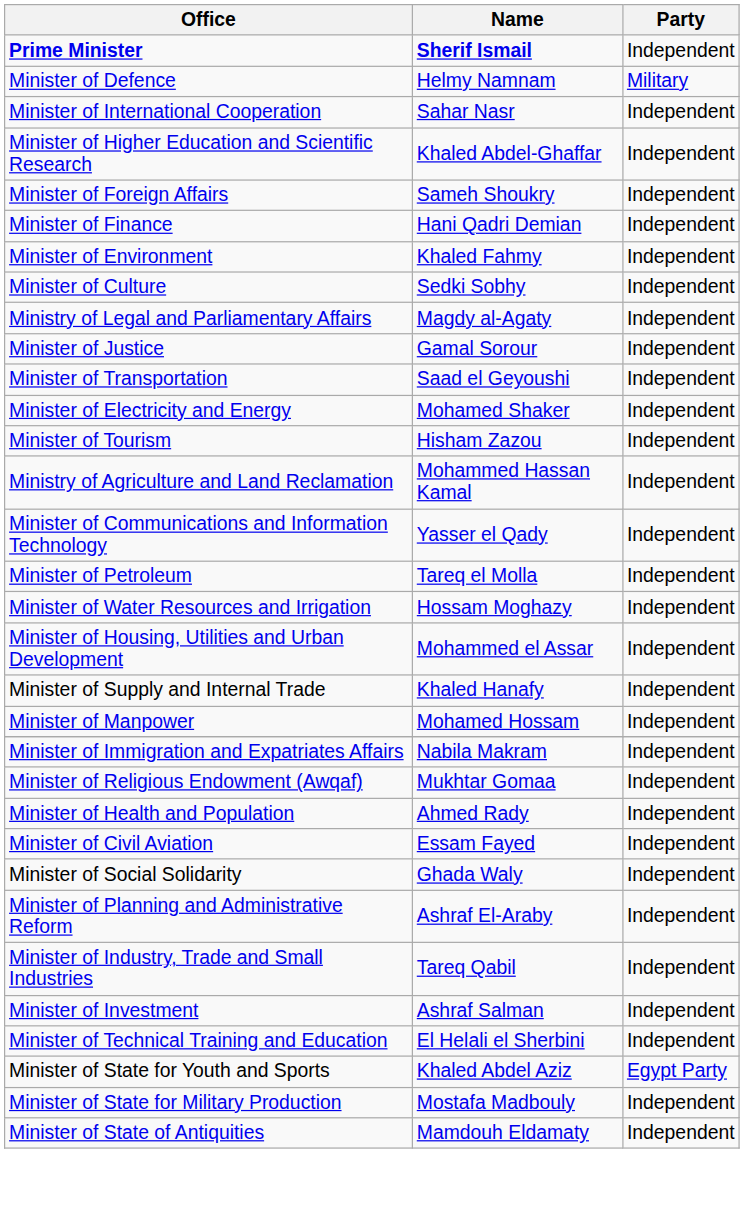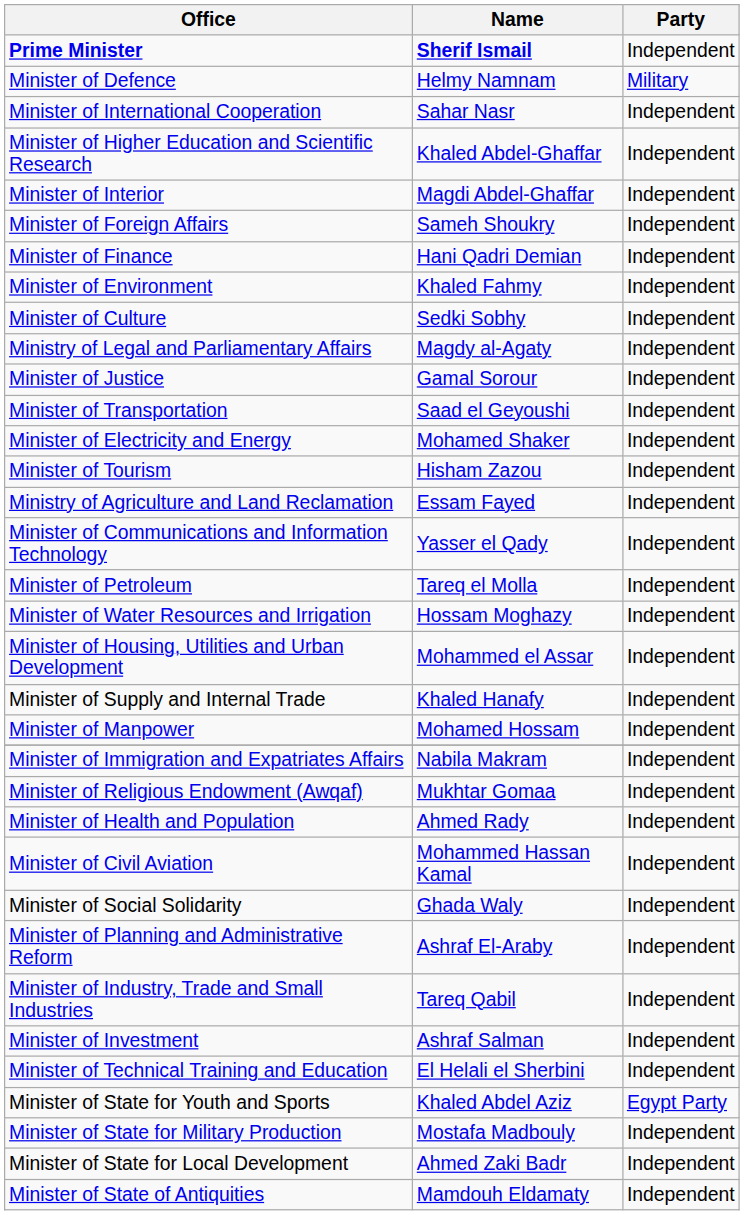 <table class="wikitable">
 <tr>
 <th>Office</th>
 <th>Name</th>
 <th>Party</th>
 </tr>
 <tr>
 <td><strong><a href='#'>Prime Minister</a></strong></td>
 <td><strong><a href='#'>Sherif Ismail</a></strong></td>
 <td>Independent</td>
 </tr>
 <tr>
 <td><a href='#'>Minister of Defence</a></td>
 <td><a href='#'>Helmy Namnam</a></td>
 <td><a href='#'>Military</a></td>
 </tr>
 <tr>
 <td><a href='#'>Minister of International Cooperation</a></td>
 <td><a href='#'>Sahar Nasr</a></td>
 <td>Independent</td>
 </tr>
 <tr>
 <td><a href='#'>Minister of Higher Education and Scientific Research</a></td>
 <td><a href='#'>Khaled Abdel-Ghaffar</a></td>
+<td>Independent</td>
+</tr>
+<tr>
+<td><a href='#'>Minister of Interior</a></td>
+<td><a href='#'>Magdi Abdel-Ghaffar</a></td>
 <td>Independent</td>
 </tr>
 <tr>
 <td><a href='#'>Minister of Foreign Affairs</a></td>
 <td><a href='#'>Sameh Shoukry</a></td>
 <td>Independent</td>
 </tr>
 <tr>
 <td><a href='#'>Minister of Finance</a></td>
 <td><a href='#'>Hani Qadri Demian</a></td>
 <td>Independent</td>
 </tr>
 <tr>
 <td><a href='#'>Minister of Environment</a></td>
 <td><a href='#'>Khaled Fahmy</a></td>
 <td>Independent</td>
 </tr>
 <tr>
 <td><a href='#'>Minister of Culture</a></td>
 <td><a href='#'>Sedki Sobhy</a></td>
 <td>Independent</td>
 </tr>
 <tr>
 <td><a href='#'>Ministry of Legal and Parliamentary Affairs</a></td>
 <td><a href='#'>Magdy al-Agaty</a></td>
 <td>Independent</td>
 </tr>
 <tr>
 <td><a href='#'>Minister of Justice</a></td>
 <td><a href='#'>Gamal Sorour</a></td>
 <td>Independent</td>
 </tr>
 <tr>
 <td><a href='#'>Minister of Transportation</a></td>
 <td><a href='#'>Saad el Geyoushi</a></td>
 <td>Independent</td>
 </tr>
 <tr>
 <td><a href='#'>Minister of Electricity and Energy</a></td>
 <td><a href='#'>Mohamed Shaker</a></td>
 <td>Independent</td>
 </tr>
 <tr>
 <td><a href='#'>Minister of Tourism</a></td>
 <td><a href='#'>Hisham Zazou</a></td>
 <td>Independent</td>
 </tr>
 <tr>
 <td><a href='#'>Ministry of Agriculture and Land Reclamation</a></td>
-<td><a href='#'>Mohammed Hassan Kamal</a></td>
+<td><a href='#'>Essam Fayed</a></td>
 <td>Independent</td>
 </tr>
 <tr>
 <td><a href='#'>Minister of Communications and Information Technology</a></td>
 <td><a href='#'>Yasser el Qady</a></td>
 <td>Independent</td>
 </tr>
 <tr>
 <td><a href='#'>Minister of Petroleum</a></td>
 <td><a href='#'>Tareq el Molla</a></td>
 <td>Independent</td>
 </tr>
 <tr>
 <td><a href='#'>Minister of Water Resources and Irrigation</a></td>
 <td><a href='#'>Hossam Moghazy</a></td>
 <td>Independent</td>
 </tr>
 <tr>
 <td><a href='#'>Minister of Housing, Utilities and Urban Development</a></td>
 <td><a href='#'>Mohammed el Assar</a></td>
 <td>Independent</td>
 </tr>
 <tr>
 <td>Minister of Supply and Internal Trade</td>
 <td><a href='#'>Khaled Hanafy</a></td>
 <td>Independent</td>
 </tr>
 <tr>
 <td><a href='#'>Minister of Manpower</a></td>
 <td><a href='#'>Mohamed Hossam</a></td>
 <td>Independent</td>
 </tr>
 <tr>
 </tr>
 <tr>
 <td><a href='#'>Minister of Immigration and Expatriates Affairs</a></td>
 <td><a href='#'>Nabila Makram</a></td>
 <td>Independent</td>
 </tr>
 <tr>
 <td><a href='#'>Minister of Religious Endowment (Awqaf)</a></td>
 <td><a href='#'>Mukhtar Gomaa</a></td>
 <td>Independent</td>
 </tr>
 <tr>
 <td><a href='#'>Minister of Health and Population</a></td>
 <td><a href='#'>Ahmed Rady</a></td>
 <td>Independent</td>
 </tr>
 <tr>
 <td><a href='#'>Minister of Civil Aviation</a></td>
-<td><a href='#'>Essam Fayed</a></td>
+<td><a href='#'>Mohammed Hassan Kamal</a></td>
 <td>Independent</td>
 </tr>
 <tr>
 <td>Minister of Social Solidarity</td>
 <td><a href='#'>Ghada Waly</a></td>
 <td>Independent</td>
 </tr>
 <tr>
 <td><a href='#'>Minister of Planning and Administrative Reform</a></td>
 <td><a href='#'>Ashraf El-Araby</a></td>
 <td>Independent</td>
 </tr>
 <tr>
 <td><a href='#'>Minister of Industry, Trade and Small Industries</a></td>
 <td><a href='#'>Tareq Qabil</a></td>
 <td>Independent</td>
 </tr>
 <tr>
 <td><a href='#'>Minister of Investment</a></td>
 <td><a href='#'>Ashraf Salman</a></td>
 <td>Independent</td>
 </tr>
 <tr>
 <td><a href='#'>Minister of Technical Training and Education</a></td>
 <td><a href='#'>El Helali el Sherbini</a></td>
 <td>Independent</td>
 </tr>
 <tr>
 <td>Minister of State for Youth and Sports</td>
 <td><a href='#'>Khaled Abdel Aziz</a></td>
 <td><a href='#'>Egypt Party</a></td>
 </tr>
 <tr>
 <td><a href='#'>Minister of State for Military Production</a></td>
 <td><a href='#'>Mostafa Madbouly</a></td>
 <td>Independent</td>
 </tr>
 <tr>
+<td>Minister of State for Local Development</td>
+<td><a href='#'>Ahmed Zaki Badr</a></td>
+<td>Independent</td>
+</tr>
+<tr>
 <td><a href='#'>Minister of State of Antiquities</a></td>
 <td><a href='#'>Mamdouh Eldamaty</a></td>
 <td>Independent</td>
 </tr>
 </table>
